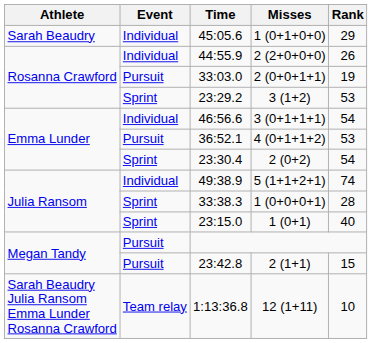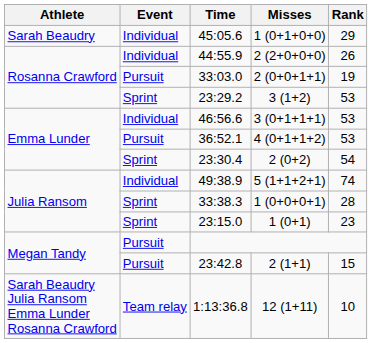 <table class="wikitable" style="font-size:90%">
 <tr>
 <th>Athlete</th>
 <th>Event</th>
 <th>Time</th>
 <th>Misses</th>
 <th>Rank</th>
 </tr>
 <tr align=center>
 <td align=left><a href='#'>Sarah Beaudry</a></td>
 <td align=left><a href='#'>Individual</a></td>
 <td>45:05.6</td>
 <td>1 (0+1+0+0)</td>
 <td>29</td>
 </tr>
 <tr align=center>
 <td align=left rowspan=3><a href='#'>Rosanna Crawford</a></td>
 <td align=left><a href='#'>Individual</a></td>
 <td>44:55.9</td>
 <td>2 (2+0+0+0)</td>
 <td>26</td>
 </tr>
 <tr align=center>
 <td align=left><a href='#'>Pursuit</a></td>
 <td>33:03.0</td>
 <td>2 (0+0+1+1)</td>
 <td>19</td>
 </tr>
 <tr align=center>
 <td align=left><a href='#'>Sprint</a></td>
 <td>23:29.2</td>
 <td>3 (1+2)</td>
 <td>53</td>
 </tr>
 <tr align=center>
 <td align=left rowspan=3><a href='#'>Emma Lunder</a></td>
 <td align=left><a href='#'>Individual</a></td>
 <td>46:56.6</td>
 <td>3 (0+1+1+1)</td>
-<td>54</td>
+<td>53</td>
 </tr>
 <tr align=center>
 <td align=left><a href='#'>Pursuit</a></td>
 <td>36:52.1</td>
 <td>4 (0+1+1+2)</td>
 <td>53</td>
 </tr>
 <tr align=center>
 <td align=left><a href='#'>Sprint</a></td>
 <td>23:30.4</td>
 <td>2 (0+2)</td>
 <td>54</td>
 </tr>
 <tr align=center>
 <td align=left rowspan=3><a href='#'>Julia Ransom</a></td>
 <td align=left><a href='#'>Individual</a></td>
 <td>49:38.9</td>
 <td>5 (1+1+2+1)</td>
 <td>74</td>
 </tr>
 <tr align=center>
 <td align=left><a href='#'>Sprint</a></td>
 <td>33:38.3</td>
 <td>1 (0+0+0+1)</td>
 <td>28</td>
 </tr>
 <tr align=center>
 <td align=left><a href='#'>Sprint</a></td>
 <td>23:15.0</td>
 <td>1 (0+1)</td>
-<td>40</td>
+<td>23</td>
 </tr>
 <tr align=center>
 <td align=left rowspan=2><a href='#'>Megan Tandy</a></td>
 <td align=left><a href='#'>Pursuit</a></td>
 <td colspan="3"></td>
 </tr>
 <tr align=center>
 <td align=left><a href='#'>Pursuit</a></td>
 <td>23:42.8</td>
 <td>2 (1+1)</td>
 <td>15</td>
 </tr>
 <tr align=center>
 <td align=left><a href='#'>Sarah Beaudry</a><br><a href='#'>Julia Ransom</a><br><a href='#'>Emma Lunder</a><br><a href='#'>Rosanna Crawford</a></td>
 <td align=left><a href='#'>Team relay</a></td>
 <td>1:13:36.8</td>
 <td>12 (1+11)</td>
 <td>10</td>
 </tr>
 </table>
